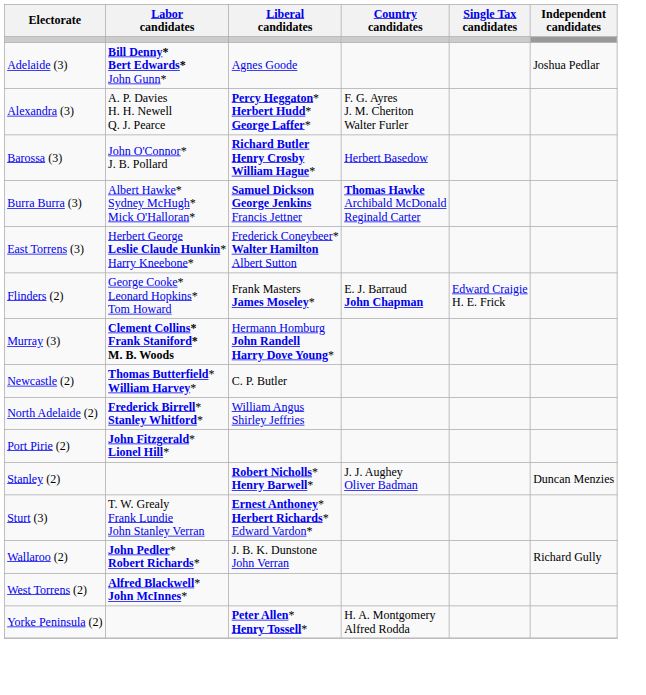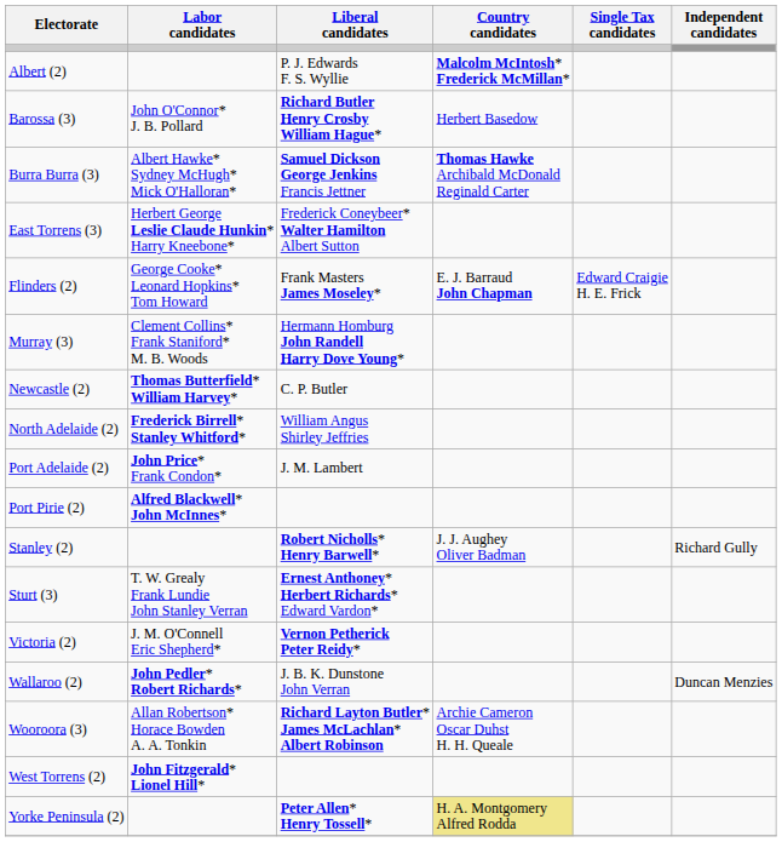 <table class="wikitable">
 <tr>
 <th>Electorate</th>
 <th><a href='#'>Labor</a><br> candidates</th>
 <th><a href='#'>Liberal</a><br> candidates</th>
 <th><a href='#'>Country</a><br> candidates</th>
 <th><a href='#'>Single Tax</a><br> candidates</th>
 <th>Independent <br>candidates</th>
 </tr>
 <tr bgcolor="#cccccc">
 <td></td>
 <td></td>
 <td></td>
 <td></td>
 <td></td>
 <td bgcolor="#999999"></td>
 </tr>
 <tr>
-<td><a href='#'>Adelaide</a> (3)</td>
-<td><strong><a href='#'>Bill Denny</a>*</strong><br><strong><a href='#'>Bert Edwards</a>*</strong><br><a href='#'>John Gunn</a>*</td>
-<td><a href='#'>Agnes Goode</a></td>
+<td><a href='#'>Albert</a> (2)</td>
 <td></td>
-<td></td>
-<td>Joshua Pedlar</td>
-</tr>
-<tr>
-<td><a href='#'>Alexandra</a> (3)</td>
-<td>A. P. Davies<br>H. H. Newell<br>Q. J. Pearce</td>
-<td><strong><a href='#'>Percy Heggaton</a></strong>*<br><strong><a href='#'>Herbert Hudd</a></strong>*<br><strong><a href='#'>George Laffer</a></strong>*</td>
-<td>F. G. Ayres<br>J. M. Cheriton<br>Walter Furler</td>
+<td>P. J. Edwards<br>F. S. Wyllie</td>
+<td><strong><a href='#'>Malcolm McIntosh</a></strong>*<br><strong><a href='#'>Frederick McMillan</a></strong>*</td>
 <td></td>
 <td></td>
 </tr>
 <tr>
 <td><a href='#'>Barossa</a> (3)</td>
 <td><a href='#'>John O'Connor</a>*<br>J. B. Pollard</td>
 <td><strong><a href='#'>Richard Butler</a></strong><br><strong><a href='#'>Henry Crosby</a></strong><br><strong><a href='#'>William Hague</a></strong>*</td>
 <td><a href='#'>Herbert Basedow</a></td>
 <td></td>
 <td></td>
 </tr>
 <tr>
 <td><a href='#'>Burra Burra</a> (3)</td>
 <td><a href='#'>Albert Hawke</a>*<br><a href='#'>Sydney McHugh</a>*<br><a href='#'>Mick O'Halloran</a>*</td>
 <td><strong><a href='#'>Samuel Dickson</a></strong><br><strong><a href='#'>George Jenkins</a></strong><br><a href='#'>Francis Jettner</a></td>
 <td><strong><a href='#'>Thomas Hawke</a></strong><br><a href='#'>Archibald McDonald</a><br><a href='#'>Reginald Carter</a></td>
 <td></td>
 <td></td>
 </tr>
 <tr>
 <td><a href='#'>East Torrens</a> (3)</td>
 <td><a href='#'>Herbert George</a><br><strong><a href='#'>Leslie Claude Hunkin</a></strong>*<br><a href='#'>Harry Kneebone</a>*</td>
 <td><a href='#'>Frederick Coneybeer</a>*<br><strong><a href='#'>Walter Hamilton</a></strong><br><a href='#'>Albert Sutton</a></td>
 <td></td>
 <td></td>
 <td></td>
 </tr>
 <tr>
 <td><a href='#'>Flinders</a> (2)</td>
 <td><a href='#'>George Cooke</a>*<br><a href='#'>Leonard Hopkins</a>*<br><a href='#'>Tom Howard</a></td>
 <td>Frank Masters<br><strong><a href='#'>James Moseley</a></strong>*</td>
 <td>E. J. Barraud<br><strong><a href='#'>John Chapman</a></strong></td>
 <td><a href='#'>Edward Craigie</a><br>H. E. Frick</td>
 <td></td>
 </tr>
 <tr>
 <td><a href='#'>Murray</a> (3)</td>
-<td><strong><a href='#'>Clement Collins</a>*<br><a href='#'>Frank Staniford</a>*<br>M. B. Woods</strong></td>
+<td><a href='#'>Clement Collins</a>*<br><a href='#'>Frank Staniford</a>*<br>M. B. Woods</td>
 <td><a href='#'>Hermann Homburg</a><br><strong><a href='#'>John Randell</a></strong><br><strong><a href='#'>Harry Dove Young</a></strong>*</td>
 <td></td>
 <td></td>
 <td></td>
 </tr>
 <tr>
 <td><a href='#'>Newcastle</a> (2)</td>
 <td><strong><a href='#'>Thomas Butterfield</a></strong>*<br><strong><a href='#'>William Harvey</a></strong>*</td>
 <td>C. P. Butler</td>
 <td></td>
 <td></td>
 <td></td>
 </tr>
 <tr>
 <td><a href='#'>North Adelaide</a> (2)</td>
 <td><strong><a href='#'>Frederick Birrell</a></strong>*<br><strong><a href='#'>Stanley Whitford</a></strong>*</td>
 <td><a href='#'>William Angus</a><br><a href='#'>Shirley Jeffries</a></td>
 <td></td>
 <td></td>
 <td></td>
 </tr>
 <tr>
+<td><a href='#'>Port Adelaide</a> (2)</td>
+<td><strong><a href='#'>John Price</a></strong>*<br><a href='#'>Frank Condon</a>*</td>
+<td>J. M. Lambert</td>
+<td></td>
+<td></td>
+<td></td>
+</tr>
+<tr>
 <td><a href='#'>Port Pirie</a> (2)</td>
-<td><strong><a href='#'>John Fitzgerald</a></strong>*<br><strong><a href='#'>Lionel Hill</a></strong>*</td>
+<td><strong><a href='#'>Alfred Blackwell</a></strong>*<br><strong><a href='#'>John McInnes</a></strong>*</td>
 <td></td>
 <td></td>
 <td></td>
 <td></td>
 </tr>
 <tr>
 <td><a href='#'>Stanley</a> (2)</td>
 <td></td>
 <td><strong><a href='#'>Robert Nicholls</a></strong>*<br><strong><a href='#'>Henry Barwell</a></strong>*</td>
 <td>J. J. Aughey<br><a href='#'>Oliver Badman</a></td>
 <td></td>
-<td>Duncan Menzies</td>
+<td>Richard Gully</td>
 </tr>
 <tr>
 <td><a href='#'>Sturt</a> (3)</td>
 <td>T. W. Grealy<br><a href='#'>Frank Lundie</a><br><a href='#'>John Stanley Verran</a> </td>
 <td><strong><a href='#'>Ernest Anthoney</a></strong>*<br><strong><a href='#'>Herbert Richards</a></strong>*<br><a href='#'>Edward Vardon</a>*</td>
 <td></td>
 <td></td>
 <td></td>
 </tr>
 <tr>
+<td><a href='#'>Victoria</a> (2)</td>
+<td>J. M. O'Connell<br><a href='#'>Eric Shepherd</a>*</td>
+<td><strong><a href='#'>Vernon Petherick</a></strong><br><strong><a href='#'>Peter Reidy</a></strong>*</td>
+<td></td>
+<td></td>
+<td></td>
+</tr>
+<tr>
 <td><a href='#'>Wallaroo</a> (2)</td>
 <td><strong><a href='#'>John Pedler</a></strong>*<br><strong><a href='#'>Robert Richards</a></strong>*</td>
 <td>J. B. K. Dunstone<br><a href='#'>John Verran</a></td>
 <td></td>
 <td></td>
-<td>Richard Gully</td>
+<td>Duncan Menzies</td>
+</tr>
+<tr>
+<td><a href='#'>Wooroora</a> (3)</td>
+<td><a href='#'>Allan Robertson</a>*<br><a href='#'>Horace Bowden</a><br>A. A. Tonkin</td>
+<td><strong><a href='#'>Richard Layton Butler</a></strong>*<br><strong><a href='#'>James McLachlan</a></strong>*<br><strong><a href='#'>Albert Robinson</a></strong></td>
+<td><a href='#'>Archie Cameron</a><br><a href='#'>Oscar Duhst</a><br>H. H. Queale</td>
+<td></td>
+<td></td>
 </tr>
 <tr>
 <td><a href='#'>West Torrens</a> (2)</td>
-<td><strong><a href='#'>Alfred Blackwell</a></strong>*<br><strong><a href='#'>John McInnes</a></strong>*</td>
+<td><strong><a href='#'>John Fitzgerald</a></strong>*<br><strong><a href='#'>Lionel Hill</a></strong>*</td>
 <td></td>
 <td></td>
 <td></td>
 <td></td>
 </tr>
 <tr>
 <td><a href='#'>Yorke Peninsula</a> (2)</td>
 <td></td>
 <td><strong><a href='#'>Peter Allen</a></strong>*<br><strong><a href='#'>Henry Tossell</a></strong>*</td>
-<td>H. A. Montgomery<br>Alfred Rodda</td>
+<td style="background: khaki;">H. A. Montgomery<br>Alfred Rodda</td>
 <td></td>
 <td></td>
 </tr>
 <tr>
 </tr>
 </table>
